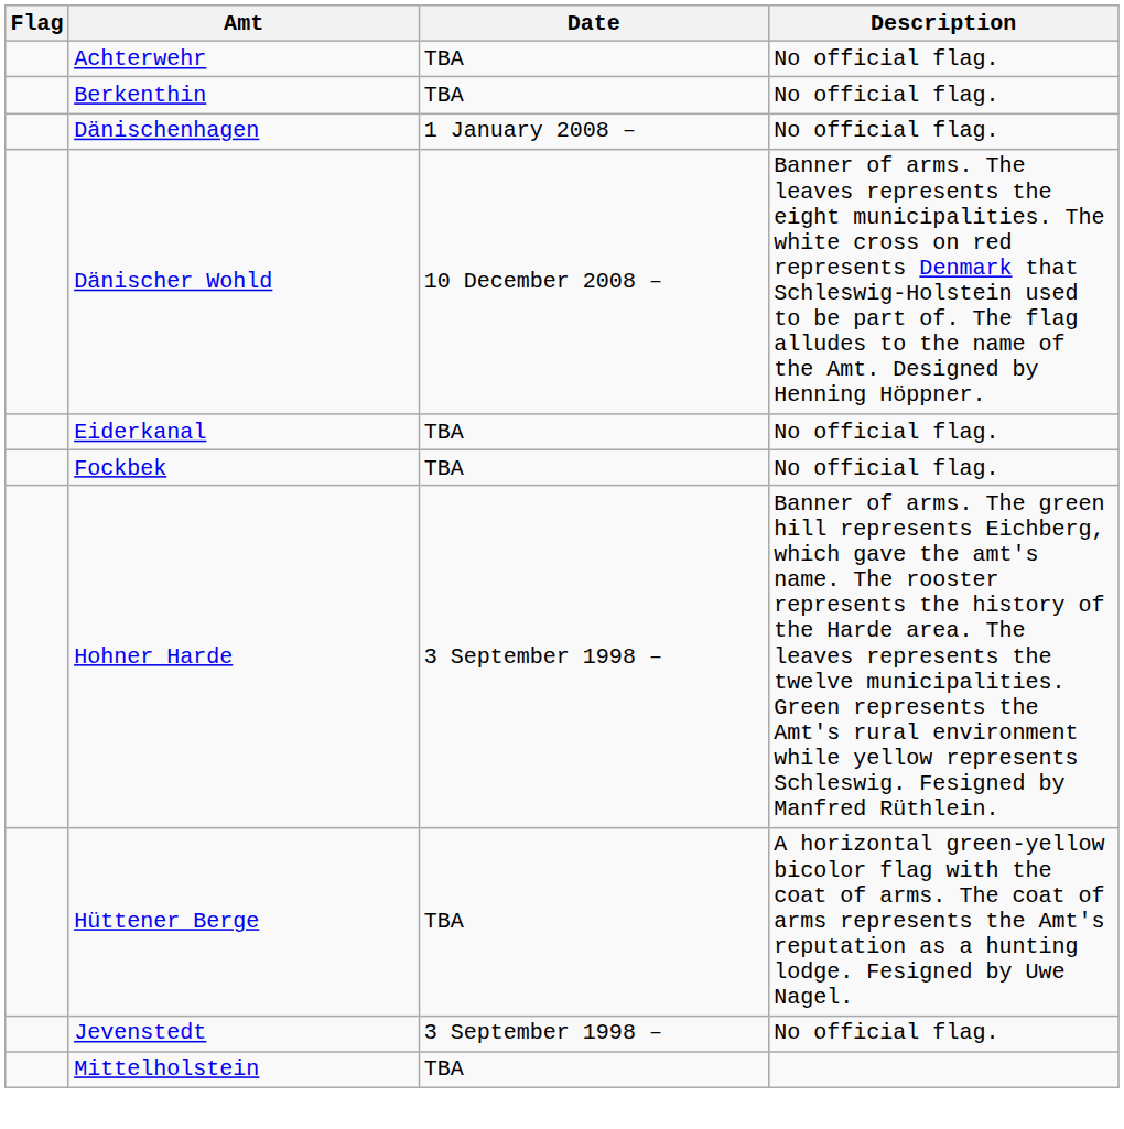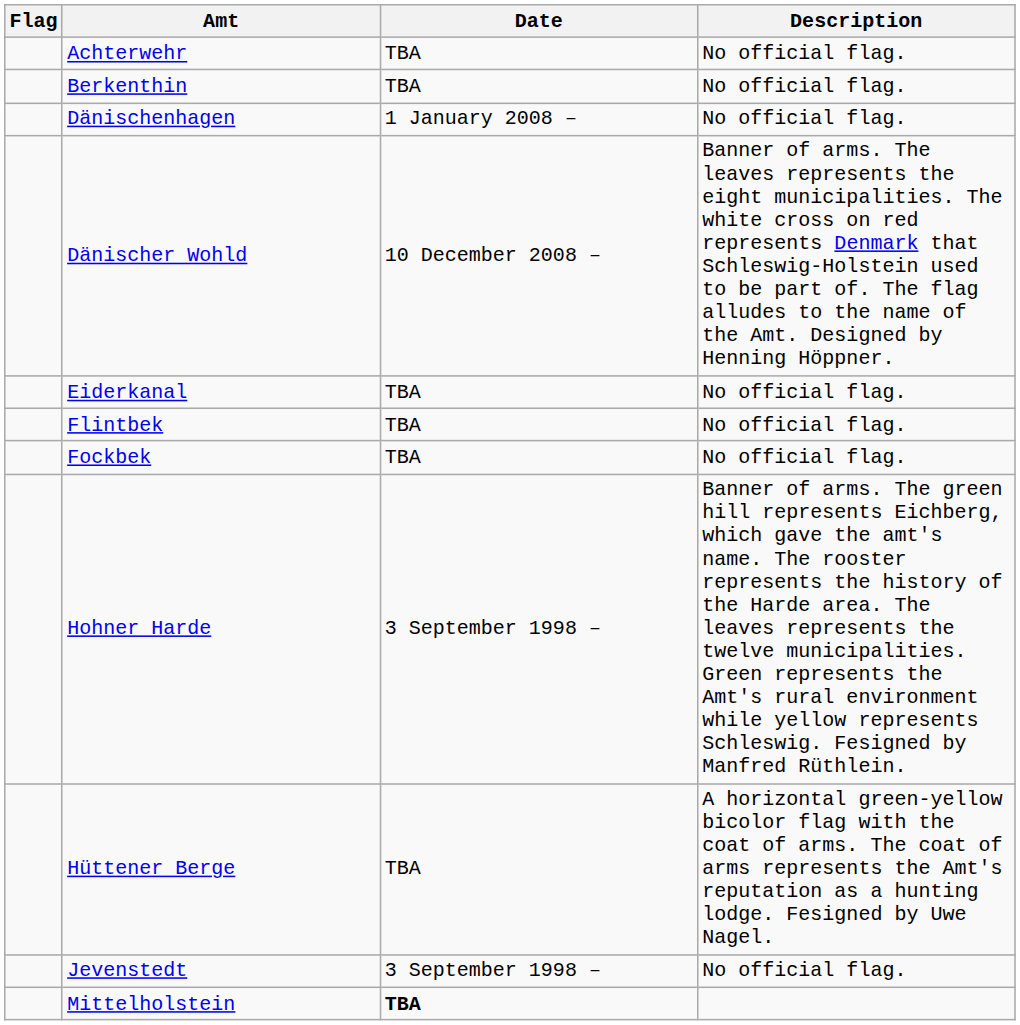 <table class="wikitable">
 <tr>
 <th>Flag</th>
 <th style="width:200px;">Amt</th>
 <th style="width:200px;">Date</th>
 <th style="width:200px;">Description</th>
 </tr>
 <tr>
 <td></td>
 <td><a href='#'>Achterwehr</a></td>
 <td>TBA</td>
 <td>No official flag.</td>
 </tr>
 <tr>
 <td></td>
 <td><a href='#'>Berkenthin</a></td>
 <td>TBA</td>
 <td>No official flag.</td>
 </tr>
 <tr>
 <td></td>
 <td><a href='#'>Dänischenhagen</a></td>
 <td>1 January 2008 –</td>
 <td>No official flag.</td>
 </tr>
 <tr>
 <td></td>
 <td><a href='#'>Dänischer Wohld</a></td>
 <td>10 December 2008 –</td>
 <td>Banner of arms. The leaves represents the eight municipalities. The white cross on red represents <a href='#'>Denmark</a> that Schleswig-Holstein used to be part of. The flag alludes to the name of the Amt. Designed by Henning Höppner.</td>
 </tr>
 <tr>
 <td></td>
 <td><a href='#'>Eiderkanal</a></td>
 <td>TBA</td>
 <td>No official flag.</td>
 </tr>
 <tr>
 <td></td>
+<td><a href='#'>Flintbek</a></td>
+<td>TBA</td>
+<td>No official flag.</td>
+</tr>
+<tr>
+<td></td>
 <td><a href='#'>Fockbek</a></td>
 <td>TBA</td>
 <td>No official flag.</td>
 </tr>
 <tr>
 <td></td>
 <td><a href='#'>Hohner Harde</a></td>
 <td>3 September 1998 –</td>
 <td>Banner of arms. The green hill represents Eichberg, which gave the amt's name. The rooster represents the history of the Harde area. The leaves represents the twelve municipalities. Green represents the Amt's rural environment while yellow represents Schleswig. Fesigned by Manfred Rüthlein.</td>
 </tr>
 <tr>
 <td></td>
 <td><a href='#'>Hüttener Berge</a></td>
 <td>TBA</td>
 <td>A horizontal green-yellow bicolor flag with the coat of arms. The coat of arms represents the Amt's reputation as a hunting lodge. Fesigned by Uwe Nagel.</td>
 </tr>
 <tr>
 <td></td>
 <td><a href='#'>Jevenstedt</a></td>
 <td>3 September 1998 –</td>
 <td>No official flag.</td>
 </tr>
 <tr>
 <td></td>
 <td><a href='#'>Mittelholstein</a></td>
-<td>TBA</td>
+<td><strong>TBA</strong></td>
 <td></td>
 </tr>
 </table>
